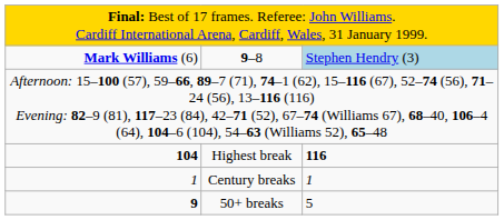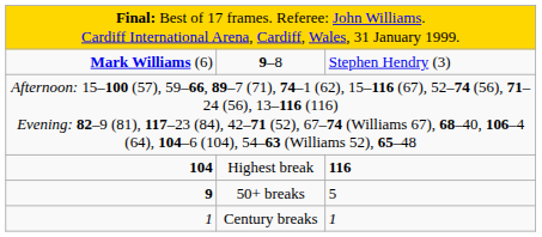 <table class="wikitable" style="font-size: 95%; margin: 1em auto 1em auto;">
 <tr>
 <td colspan="3" align="center" bgcolor="#ffd700"><strong>Final:</strong> Best of 17 frames. Referee: <a href='#'>John Williams</a>.<br><a href='#'>Cardiff International Arena</a>, <a href='#'>Cardiff</a>, <a href='#'>Wales</a>, 31 January 1999.</td>
 </tr>
 <tr>
 <td width="200" align="right"><strong><a href='#'>Mark Williams</a></strong> (6)<br></td>
 <td width="100" align="center"><strong>9</strong>–8</td>
-<td width="200" style="background: lightblue;"><a href='#'>Stephen Hendry</a> (3)<br></td>
+<td width="200"><a href='#'>Stephen Hendry</a> (3)<br></td>
 </tr>
 <tr>
 <td colspan="3" align="center" style="font-size: 100%"><em>Afternoon:</em> 15–<strong>100</strong> (57), 59–<strong>66</strong>, <strong>89</strong>–7 (71), <strong>74</strong>–1 (62), 15–<strong>116</strong> (67), 52–<strong>74</strong> (56), <strong>71</strong>–24 (56), 13–<strong>116</strong> (116)<br><em>Evening:</em> <strong>82</strong>–9 (81), <strong>117</strong>–23 (84), 42–<strong>71</strong> (52), 67–<strong>74</strong> (Williams 67), <strong>68</strong>–40, <strong>106</strong>–4 (64), <strong>104</strong>–6 (104), 54–<strong>63</strong> (Williams 52), <strong>65</strong>–48</td>
 </tr>
 <tr>
 <td align="right"><strong>104</strong></td>
 <td align="center">Highest break</td>
 <td><strong>116</strong></td>
 </tr>
 <tr>
+<td align="right"><strong>9</strong></td>
+<td align="center">50+ breaks</td>
+<td>5</td>
+</tr>
+<tr>
 <td align="right"><em>1</em></td>
 <td align="center">Century breaks</td>
 <td><em>1</em></td>
 </tr>
-<tr>
-<td align="right"><strong>9</strong></td>
-<td align="center">50+ breaks</td>
-<td>5</td>
-</tr>
 </table>
